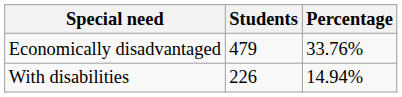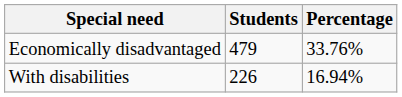 <table class="wikitable">
 <tr>
 <th>Special need</th>
 <th>Students</th>
 <th>Percentage</th>
 </tr>
 <tr>
 <td>Economically disadvantaged</td>
 <td>479</td>
 <td>33.76%</td>
 </tr>
 <tr>
 <td>With disabilities</td>
 <td>226</td>
-<td>14.94%</td>
+<td>16.94%</td>
 </tr>
 </table>
